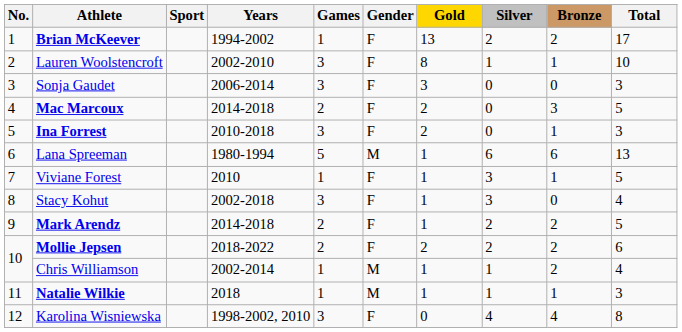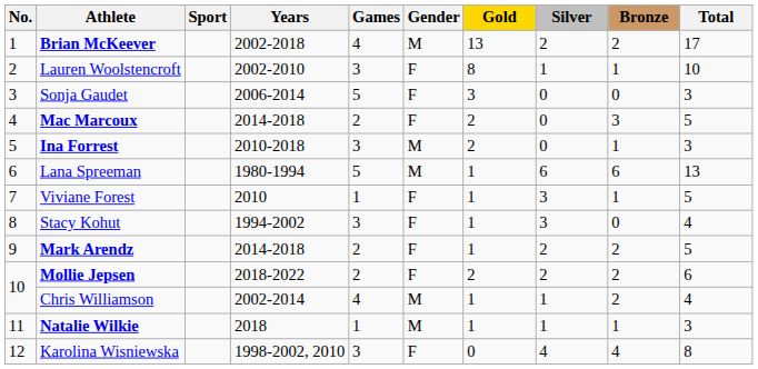 <table class="wikitable sortable">
 <tr>
 <th>No.</th>
 <th>Athlete</th>
 <th>Sport</th>
 <th>Years</th>
 <th>Games</th>
 <th>Gender</th>
 <th style="background:gold; width:4.0em; font-weight:bold;">Gold</th>
 <th style="background:silver; width:4.0em; font-weight:bold;">Silver</th>
 <th style="background:#c96; width:4.0em; font-weight:bold;">Bronze</th>
 <th style="width:4.0em;">Total</th>
 </tr>
 <tr>
 <td>1</td>
 <td><strong><a href='#'>Brian McKeever</a></strong></td>
 <td></td>
-<td>1994-2002</td>
-<td>1</td>
-<td>F</td>
+<td>2002-2018</td>
+<td>4</td>
+<td>M</td>
 <td>13</td>
 <td>2</td>
 <td>2</td>
 <td>17</td>
 </tr>
 <tr>
 <td>2</td>
 <td><a href='#'>Lauren Woolstencroft</a></td>
 <td></td>
 <td>2002-2010</td>
 <td>3</td>
 <td>F</td>
 <td>8</td>
 <td>1</td>
 <td>1</td>
 <td>10</td>
 </tr>
 <tr>
 <td>3</td>
 <td><a href='#'>Sonja Gaudet</a></td>
 <td></td>
 <td>2006-2014</td>
-<td>3</td>
+<td>5</td>
 <td>F</td>
 <td>3</td>
 <td>0</td>
 <td>0</td>
 <td>3</td>
 </tr>
 <tr>
 <td>4</td>
 <td><strong><a href='#'>Mac Marcoux</a></strong></td>
 <td></td>
 <td>2014-2018</td>
 <td>2</td>
 <td>F</td>
 <td>2</td>
 <td>0</td>
 <td>3</td>
 <td>5</td>
 </tr>
 <tr>
 <td>5</td>
 <td><strong><a href='#'>Ina Forrest</a></strong></td>
 <td></td>
 <td>2010-2018</td>
 <td>3</td>
-<td>F</td>
+<td>M</td>
 <td>2</td>
 <td>0</td>
 <td>1</td>
 <td>3</td>
 </tr>
 <tr>
 <td>6</td>
 <td><a href='#'>Lana Spreeman</a></td>
 <td></td>
 <td>1980-1994</td>
 <td>5</td>
 <td>M</td>
 <td>1</td>
 <td>6</td>
 <td>6</td>
 <td>13</td>
 </tr>
 <tr>
 <td>7</td>
 <td><a href='#'>Viviane Forest</a></td>
 <td></td>
 <td>2010</td>
 <td>1</td>
 <td>F</td>
 <td>1</td>
 <td>3</td>
 <td>1</td>
 <td>5</td>
 </tr>
 <tr>
 <td>8</td>
 <td><a href='#'>Stacy Kohut</a></td>
 <td></td>
-<td>2002-2018</td>
+<td>1994-2002</td>
 <td>3</td>
 <td>F</td>
 <td>1</td>
 <td>3</td>
 <td>0</td>
 <td>4</td>
 </tr>
 <tr>
 <td>9</td>
 <td><strong><a href='#'>Mark Arendz</a></strong></td>
 <td></td>
 <td>2014-2018</td>
 <td>2</td>
 <td>F</td>
 <td>1</td>
 <td>2</td>
 <td>2</td>
 <td>5</td>
 </tr>
 <tr>
 <td rowspan="2">10</td>
 <td><strong><a href='#'>Mollie Jepsen</a></strong></td>
 <td></td>
 <td>2018-2022</td>
 <td>2</td>
 <td>F</td>
 <td>2</td>
 <td>2</td>
 <td>2</td>
 <td>6</td>
 </tr>
 <tr>
 <td><a href='#'>Chris Williamson</a></td>
 <td></td>
 <td>2002-2014</td>
-<td>1</td>
+<td>4</td>
 <td>M</td>
 <td>1</td>
 <td>1</td>
 <td>2</td>
 <td>4</td>
 </tr>
 <tr>
 <td>11</td>
 <td><strong><a href='#'>Natalie Wilkie</a></strong></td>
 <td></td>
 <td>2018</td>
 <td>1</td>
 <td>M</td>
 <td>1</td>
 <td>1</td>
 <td>1</td>
 <td>3</td>
 </tr>
 <tr>
 <td>12</td>
 <td><a href='#'>Karolina Wisniewska</a></td>
 <td></td>
 <td>1998-2002, 2010</td>
 <td>3</td>
 <td>F</td>
 <td>0</td>
 <td>4</td>
 <td>4</td>
 <td>8</td>
 </tr>
 </table>
